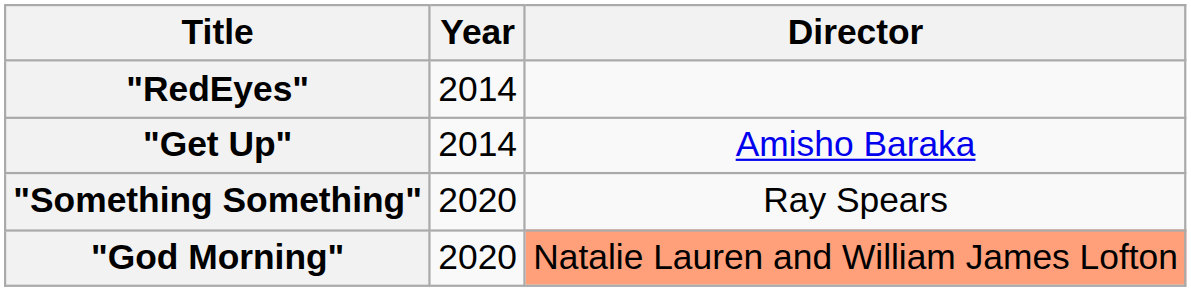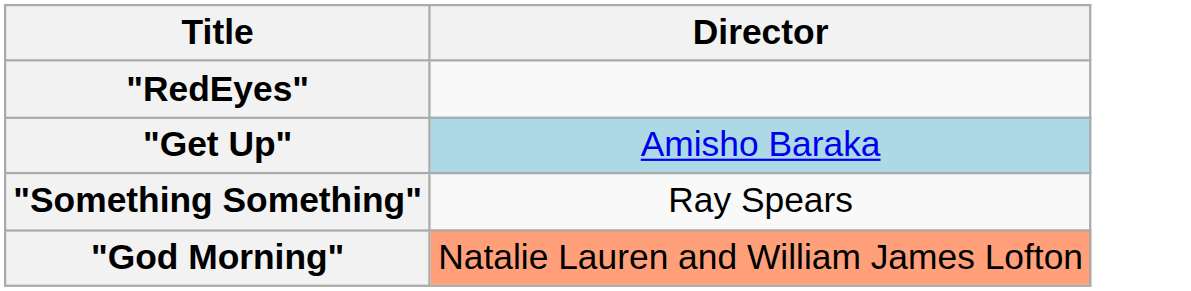 <table class="wikitable plainrowheaders" style="text-align:center;">
 <tr>
 <th scope="col">Title</th>
-<th scope="col">Year</th>
 <th scope="col">Director</th>
 </tr>
 <tr>
 <th scope="row">"RedEyes"</th>
-<td>2014</td>
 <td></td>
 </tr>
 <tr>
 <th scope="row">"Get Up"</th>
-<td>2014</td>
-<td><a href='#'>Amisho Baraka</a></td>
+<td style="background: lightblue;"><a href='#'>Amisho Baraka</a></td>
 </tr>
 <tr>
 <th scope="row">"Something Something"</th>
-<td>2020</td>
 <td>Ray Spears</td>
 </tr>
 <tr>
 <th scope="row">"God Morning"</th>
-<td>2020</td>
 <td style="background: lightsalmon;">Natalie Lauren and William James Lofton</td>
 </tr>
 </table>
